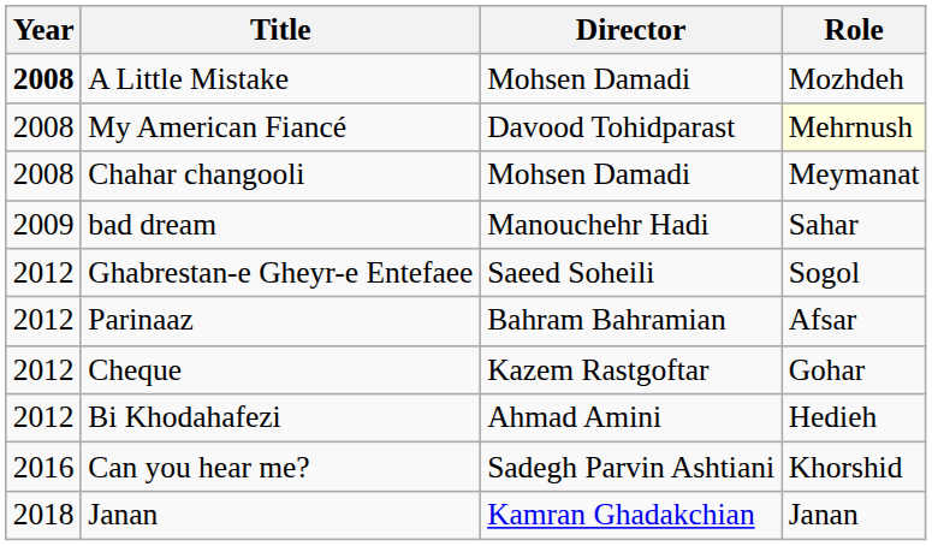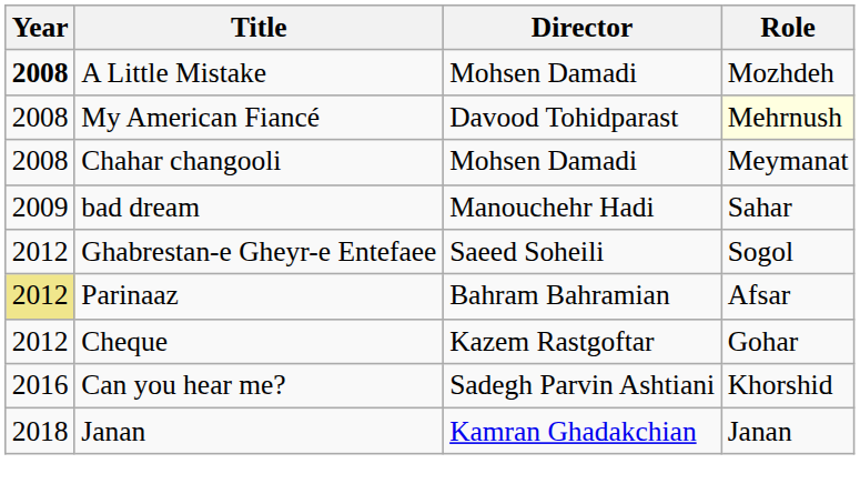 <table class="wikitable sortable">
 <tr>
 <th>Year</th>
 <th>Title</th>
 <th>Director</th>
 <th>Role</th>
 </tr>
 <tr>
 <td><strong>2008</strong></td>
 <td>A Little Mistake</td>
 <td>Mohsen Damadi</td>
 <td>Mozhdeh</td>
 </tr>
 <tr>
 <td>2008</td>
 <td>My American Fiancé</td>
 <td>Davood Tohidparast</td>
 <td style="background: lightyellow;">Mehrnush</td>
 </tr>
 <tr>
 <td>2008</td>
 <td>Chahar changooli</td>
 <td>Mohsen Damadi</td>
 <td>Meymanat</td>
 </tr>
 <tr>
 <td>2009</td>
 <td>bad dream</td>
 <td>Manouchehr Hadi</td>
 <td>Sahar</td>
 </tr>
 <tr>
 <td>2012</td>
 <td>Ghabrestan-e Gheyr-e Entefaee</td>
 <td>Saeed Soheili</td>
 <td>Sogol</td>
 </tr>
 <tr>
-<td>2012</td>
+<td style="background: khaki;">2012</td>
 <td>Parinaaz</td>
 <td>Bahram Bahramian</td>
 <td>Afsar</td>
 </tr>
 <tr>
 <td>2012</td>
 <td>Cheque</td>
 <td>Kazem Rastgoftar</td>
 <td>Gohar</td>
-</tr>
-<tr>
-<td>2012</td>
-<td>Bi Khodahafezi</td>
-<td>Ahmad Amini</td>
-<td>Hedieh</td>
 </tr>
 <tr>
 <td>2016</td>
 <td>Can you hear me?</td>
 <td>Sadegh Parvin Ashtiani</td>
 <td>Khorshid</td>
 </tr>
 <tr>
 <td>2018</td>
 <td>Janan</td>
 <td><a href='#'>Kamran Ghadakchian</a></td>
 <td>Janan</td>
 </tr>
 </table>
